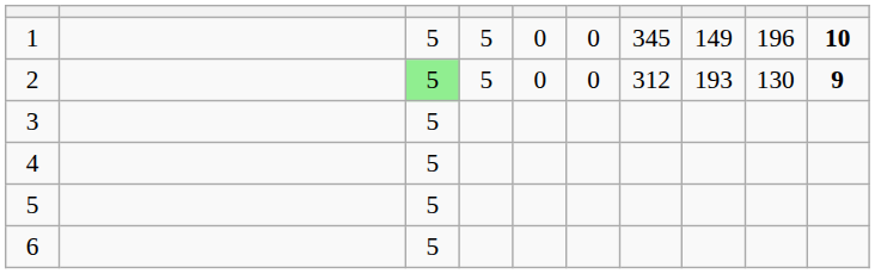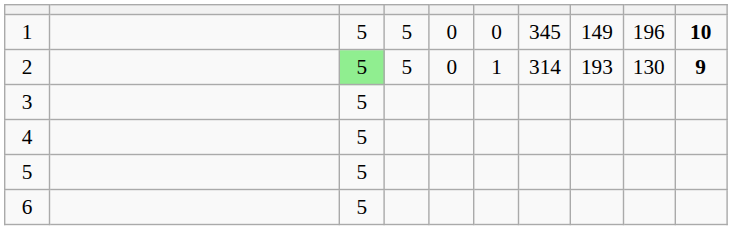 <table class="wikitable" style="text-align:center; font-size:95%">
 <tr>
 <th width="25"></th>
 <th width="200"></th>
 <th width="25"></th>
 <th width="25"></th>
 <th width="25"></th>
 <th width="25"></th>
 <th width="30"></th>
 <th width="30"></th>
 <th width="30"></th>
 <th width="30"></th>
 </tr>
 <tr>
 <td>1</td>
 <td style="text-align:left"></td>
 <td>5</td>
 <td>5</td>
 <td>0</td>
 <td>0</td>
 <td>345</td>
 <td>149</td>
 <td>196</td>
 <td><strong>10</strong></td>
 </tr>
 <tr>
 <td>2</td>
 <td style="text-align:left"></td>
 <td style="background: lightgreen;">5</td>
 <td>5</td>
 <td>0</td>
-<td>0</td>
-<td>312</td>
+<td>1</td>
+<td>314</td>
 <td>193</td>
 <td>130</td>
 <td><strong>9</strong></td>
 </tr>
 <tr>
 <td>3</td>
 <td style="text-align:left"></td>
 <td>5</td>
 <td></td>
 <td></td>
 <td></td>
 <td></td>
 <td></td>
 <td></td>
 <td></td>
 </tr>
 <tr>
 <td>4</td>
 <td style="text-align:left"></td>
 <td>5</td>
 <td></td>
 <td></td>
 <td></td>
 <td></td>
 <td></td>
 <td></td>
 <td></td>
 </tr>
 <tr>
 <td>5</td>
 <td style="text-align:left"></td>
 <td>5</td>
 <td></td>
 <td></td>
 <td></td>
 <td></td>
 <td></td>
 <td></td>
 <td></td>
 </tr>
 <tr>
 <td>6</td>
 <td style="text-align:left"></td>
 <td>5</td>
 <td></td>
 <td></td>
 <td></td>
 <td></td>
 <td></td>
 <td></td>
 <td></td>
 </tr>
 </table>
